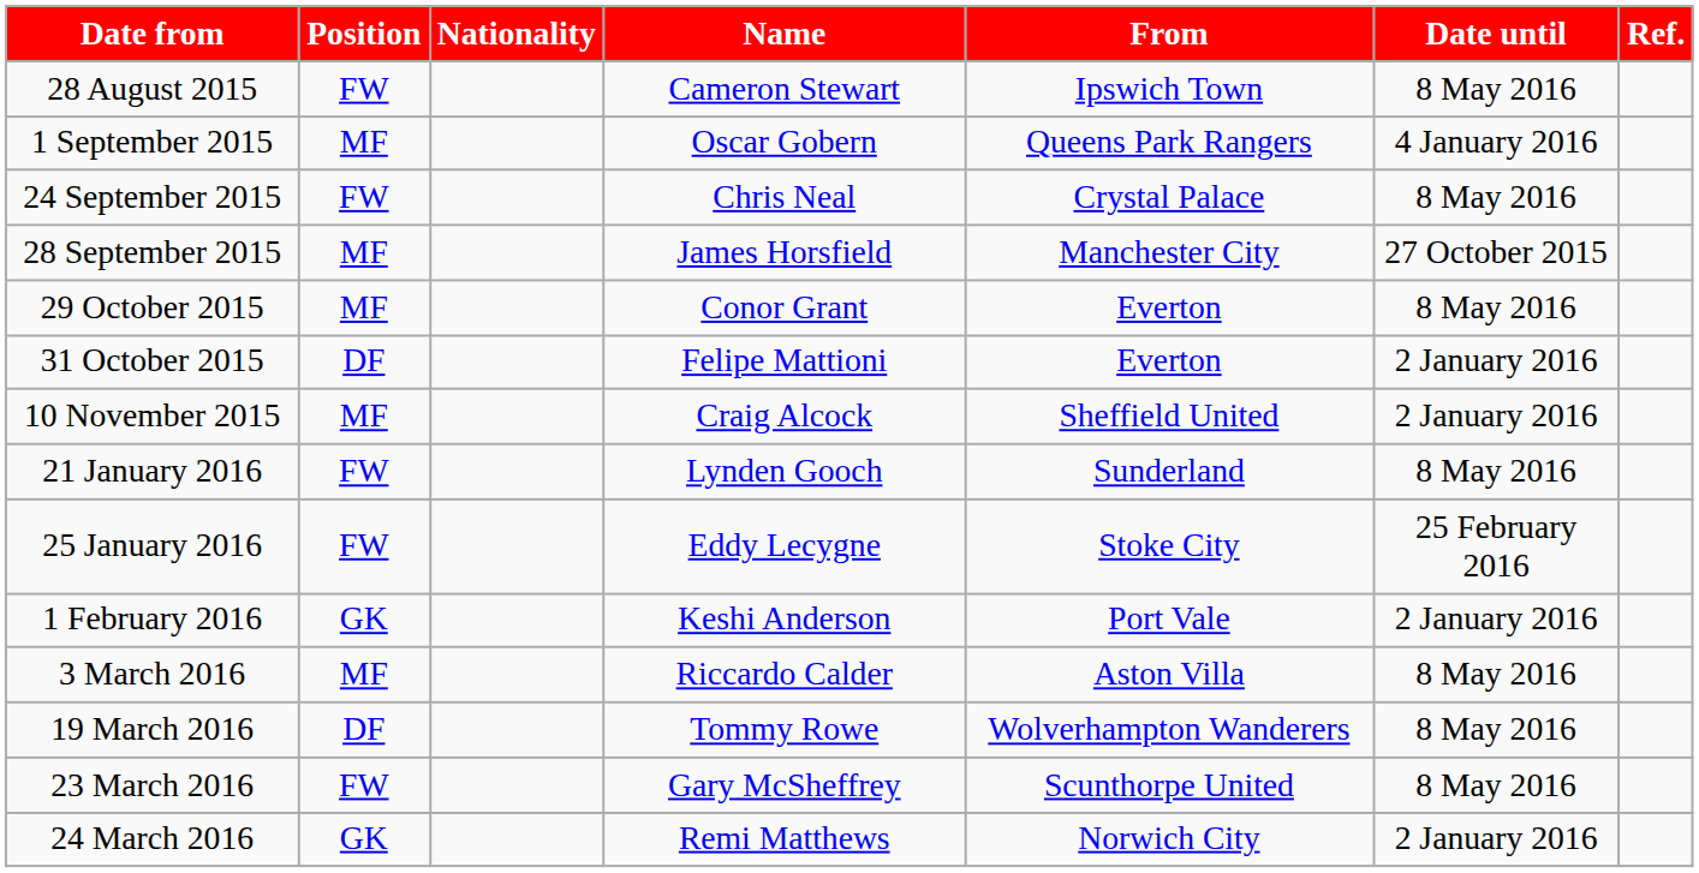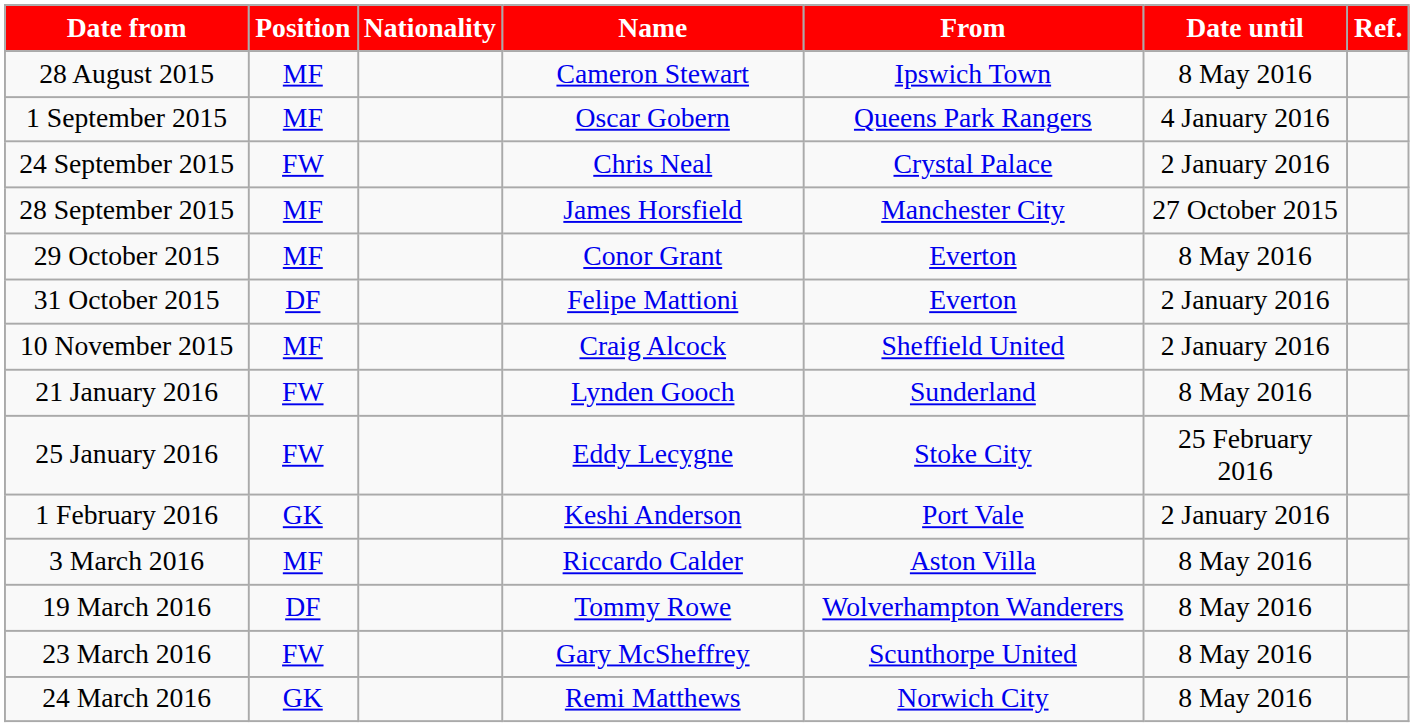 <table class="wikitable"  style="text-align:center; font-size:90%; ">
 <tr>
 <th style="background:#FF0000; color:white; width:120px;">Date from</th>
 <th style="background:#FF0000; color:white; width:50px;">Position</th>
 <th style="background:#FF0000; color:white; width:50px;">Nationality</th>
 <th style="background:#FF0000; color:white; width:150px;">Name</th>
 <th style="background:#FF0000; color:white; width:170px;">From</th>
 <th style="background:#FF0000; color:white; width:100px;">Date until</th>
 <th style="background:#FF0000; color:white; width:25px;">Ref.</th>
 </tr>
 <tr>
 <td>28 August 2015</td>
-<td><a href='#'>FW</a></td>
+<td><a href='#'>MF</a></td>
 <td></td>
 <td><a href='#'>Cameron Stewart</a></td>
 <td><a href='#'>Ipswich Town</a></td>
 <td>8 May 2016</td>
 <td></td>
 </tr>
 <tr>
 <td>1 September 2015</td>
 <td><a href='#'>MF</a></td>
 <td></td>
 <td><a href='#'>Oscar Gobern</a></td>
 <td><a href='#'>Queens Park Rangers</a></td>
 <td>4 January 2016</td>
 <td></td>
 </tr>
 <tr>
 <td>24 September 2015</td>
 <td><a href='#'>FW</a></td>
 <td></td>
 <td><a href='#'>Chris Neal</a></td>
 <td><a href='#'>Crystal Palace</a></td>
-<td>8 May 2016</td>
+<td>2 January 2016</td>
 <td></td>
 </tr>
 <tr>
 <td>28 September 2015</td>
 <td><a href='#'>MF</a></td>
 <td></td>
 <td><a href='#'>James Horsfield</a></td>
 <td><a href='#'>Manchester City</a></td>
 <td>27 October 2015</td>
 <td></td>
 </tr>
 <tr>
 <td>29 October 2015</td>
 <td><a href='#'>MF</a></td>
 <td></td>
 <td><a href='#'>Conor Grant</a></td>
 <td><a href='#'>Everton</a></td>
 <td>8 May 2016</td>
 <td></td>
 </tr>
 <tr>
 <td>31 October 2015</td>
 <td><a href='#'>DF</a></td>
 <td></td>
 <td><a href='#'>Felipe Mattioni</a></td>
 <td><a href='#'>Everton</a></td>
 <td>2 January 2016</td>
 <td></td>
 </tr>
 <tr>
 <td>10 November 2015</td>
 <td><a href='#'>MF</a></td>
 <td></td>
 <td><a href='#'>Craig Alcock</a></td>
 <td><a href='#'>Sheffield United</a></td>
 <td>2 January 2016</td>
 <td></td>
 </tr>
 <tr>
 <td>21 January 2016</td>
 <td><a href='#'>FW</a></td>
 <td></td>
 <td><a href='#'>Lynden Gooch</a></td>
 <td><a href='#'>Sunderland</a></td>
 <td>8 May 2016</td>
 <td></td>
 </tr>
 <tr>
 <td>25 January 2016</td>
 <td><a href='#'>FW</a></td>
 <td></td>
 <td><a href='#'>Eddy Lecygne</a></td>
 <td><a href='#'>Stoke City</a></td>
 <td>25 February 2016</td>
 <td></td>
 </tr>
 <tr>
 <td>1 February 2016</td>
 <td><a href='#'>GK</a></td>
 <td></td>
 <td><a href='#'>Keshi Anderson</a></td>
 <td><a href='#'>Port Vale</a></td>
 <td>2 January 2016</td>
 <td></td>
 </tr>
 <tr>
 <td>3 March 2016</td>
 <td><a href='#'>MF</a></td>
 <td></td>
 <td><a href='#'>Riccardo Calder</a></td>
 <td><a href='#'>Aston Villa</a></td>
 <td>8 May 2016</td>
 <td></td>
 </tr>
 <tr>
 <td>19 March 2016</td>
 <td><a href='#'>DF</a></td>
 <td></td>
 <td><a href='#'>Tommy Rowe</a></td>
 <td><a href='#'>Wolverhampton Wanderers</a></td>
 <td>8 May 2016</td>
 <td></td>
 </tr>
 <tr>
 <td>23 March 2016</td>
 <td><a href='#'>FW</a></td>
 <td></td>
 <td><a href='#'>Gary McSheffrey</a></td>
 <td><a href='#'>Scunthorpe United</a></td>
 <td>8 May 2016</td>
 <td></td>
 </tr>
 <tr>
 <td>24 March 2016</td>
 <td><a href='#'>GK</a></td>
 <td></td>
 <td><a href='#'>Remi Matthews</a></td>
 <td><a href='#'>Norwich City</a></td>
-<td>2 January 2016</td>
+<td>8 May 2016</td>
 <td></td>
 </tr>
 </table>
